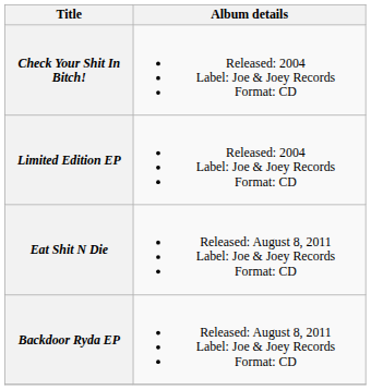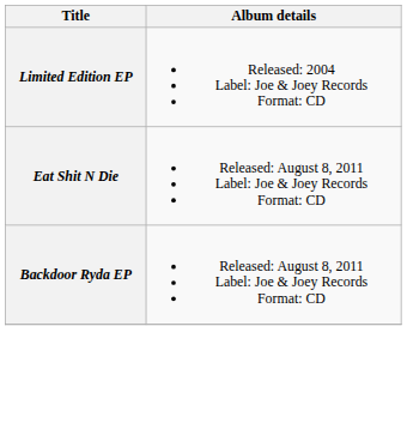 <table class="wikitable plainrowheaders" style="text-align:center;">
 <tr>
 <th scope="col" style="width:9.5em;">Title</th>
 <th scope="col" style="width:17.5em;">Album details</th>
-</tr>
-<tr>
-<th scope="row"><em>Check Your Shit In Bitch!</em></th>
-<td><br><ul><li>Released: 2004</li><li>Label: Joe & Joey Records</li><li>Format: CD</li></ul></td>
 </tr>
 <tr>
 <th scope="row"><em>Limited Edition EP</em></th>
 <td><br><ul><li>Released: 2004</li><li>Label: Joe & Joey Records</li><li>Format: CD</li></ul></td>
 </tr>
 <tr>
 <th scope="row"><em>Eat Shit N Die</em></th>
 <td><br><ul><li>Released: August 8, 2011</li><li>Label: Joe & Joey Records</li><li>Format: CD</li></ul></td>
 </tr>
 <tr>
 <th scope="row"><em>Backdoor Ryda EP</em></th>
 <td><br><ul><li>Released: August 8, 2011</li><li>Label: Joe & Joey Records</li><li>Format: CD</li></ul></td>
 </tr>
 <tr>
 </tr>
 </table>
